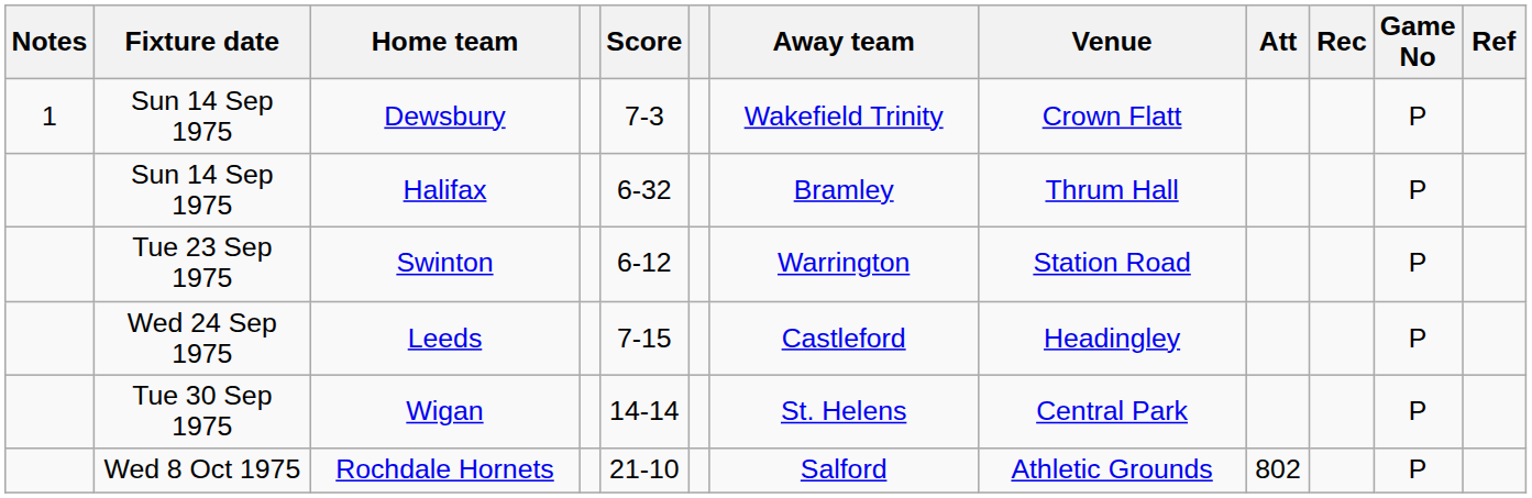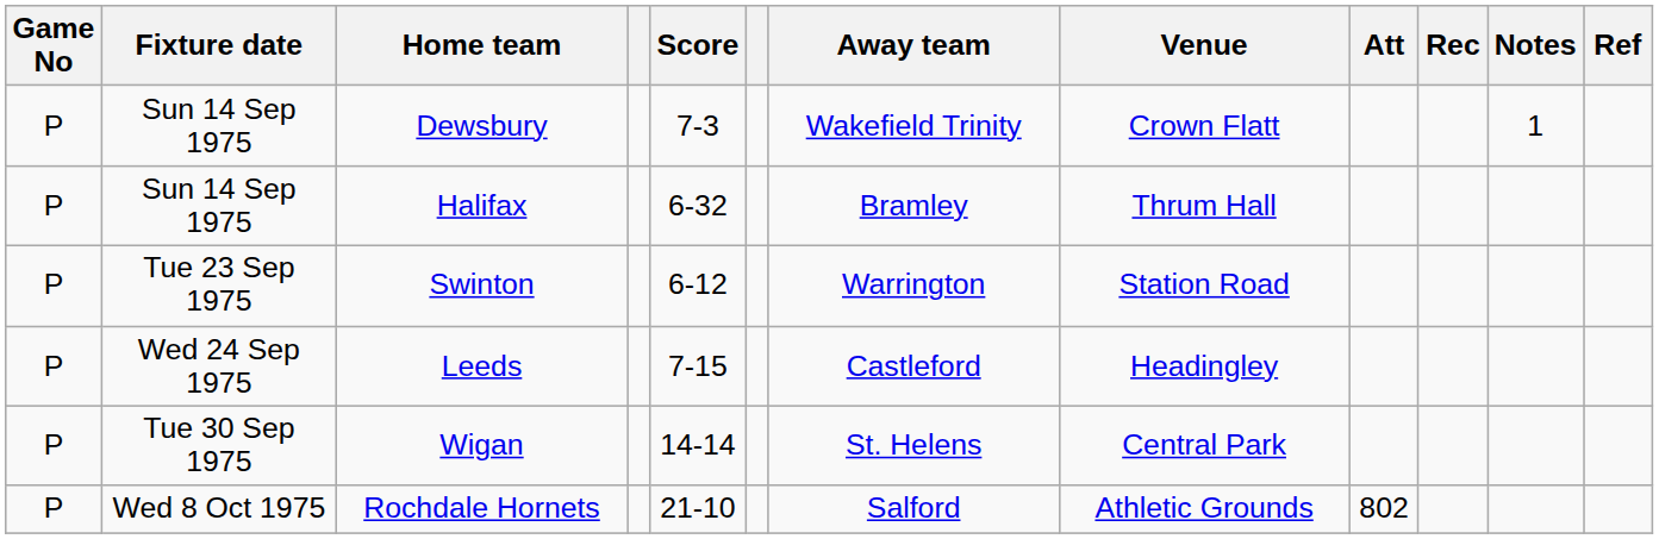 <table class="wikitable" style="text-align:center;">
 <tr>
-<th width=20 abbr="Notes">Notes</th>
+<th width=20 abbr="No">Game No</th>
 <th width=120 abbr="Date">Fixture date</th>
 <th width=150 abbr="Home team">Home team</th>
 <th width=5 abbr="space"></th>
 <th width=20 abbr="Score">Score</th>
 <th width=5 abbr="space"></th>
 <th width=150 abbr="Away team">Away team</th>
 <th width=150 abbr="Venue">Venue</th>
 <th width=30 abbr="Att">Att</th>
 <th width=30 abbr="Rec">Rec</th>
-<th width=20 abbr="No">Game No</th>
+<th width=20 abbr="Notes">Notes</th>
 <th width=30 abbr="Ref">Ref</th>
 </tr>
 <tr>
-<td>1</td>
+<td>P</td>
 <td>Sun 14 Sep 1975</td>
 <td><a href='#'>Dewsbury</a></td>
 <td></td>
 <td>7-3</td>
 <td></td>
 <td><a href='#'>Wakefield Trinity</a></td>
 <td><a href='#'>Crown Flatt</a></td>
 <td></td>
 <td></td>
-<td>P</td>
+<td>1</td>
 <td></td>
 </tr>
 <tr>
-<td></td>
+<td>P</td>
 <td>Sun 14 Sep 1975</td>
 <td><a href='#'>Halifax</a></td>
 <td></td>
 <td>6-32</td>
 <td></td>
 <td><a href='#'>Bramley</a></td>
 <td><a href='#'>Thrum Hall</a></td>
 <td></td>
 <td></td>
-<td>P</td>
+<td></td>
 <td></td>
 </tr>
 <tr>
-<td></td>
+<td>P</td>
 <td>Tue 23 Sep 1975</td>
 <td><a href='#'>Swinton</a></td>
 <td></td>
 <td>6-12</td>
 <td></td>
 <td><a href='#'>Warrington</a></td>
 <td><a href='#'>Station Road</a></td>
 <td></td>
 <td></td>
-<td>P</td>
+<td></td>
 <td></td>
 </tr>
 <tr>
-<td></td>
+<td>P</td>
 <td>Wed 24 Sep 1975</td>
 <td><a href='#'>Leeds</a></td>
 <td></td>
 <td>7-15</td>
 <td></td>
 <td><a href='#'>Castleford</a></td>
 <td><a href='#'>Headingley</a></td>
 <td></td>
 <td></td>
-<td>P</td>
+<td></td>
 <td></td>
 </tr>
 <tr>
-<td></td>
+<td>P</td>
 <td>Tue 30 Sep 1975</td>
 <td><a href='#'>Wigan</a></td>
 <td></td>
 <td>14-14</td>
 <td></td>
 <td><a href='#'>St. Helens</a></td>
 <td><a href='#'>Central Park</a></td>
 <td></td>
 <td></td>
-<td>P</td>
+<td></td>
 <td></td>
 </tr>
 <tr>
-<td></td>
+<td>P</td>
 <td>Wed 8 Oct 1975</td>
 <td><a href='#'>Rochdale Hornets</a></td>
 <td></td>
 <td>21-10</td>
 <td></td>
 <td><a href='#'>Salford</a></td>
 <td><a href='#'>Athletic Grounds</a></td>
 <td>802</td>
 <td></td>
-<td>P</td>
+<td></td>
 <td></td>
 </tr>
 </table>
